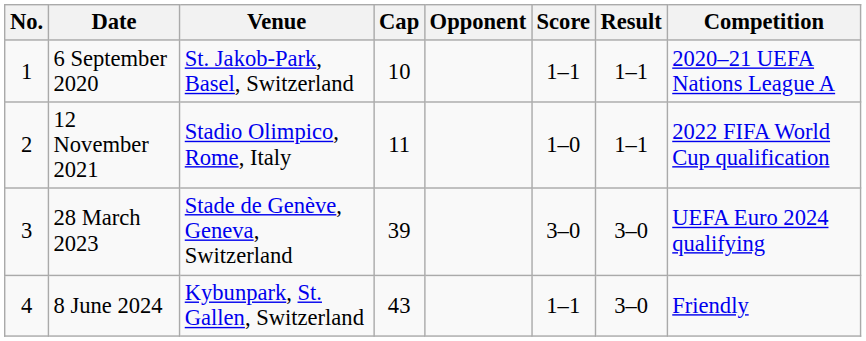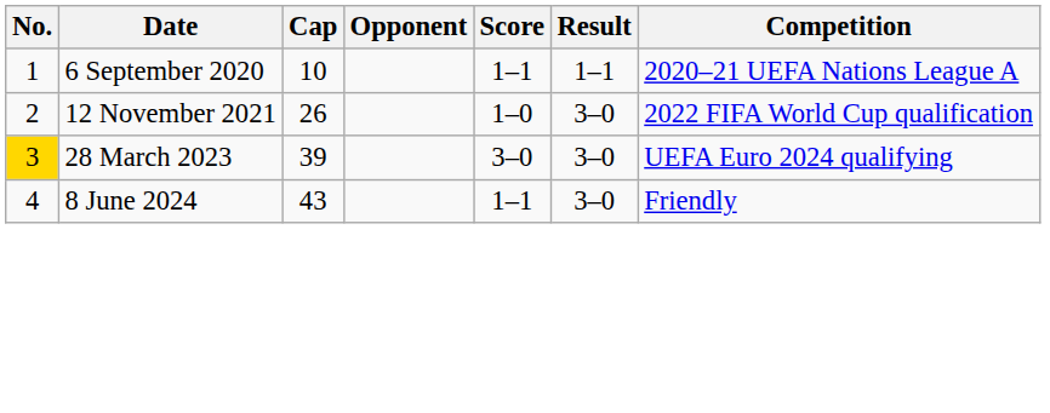 <table class=wikitable>
 <tr>
 <th scope="col">No.</th>
 <th scope="col">Date</th>
-<th scope="col">Venue</th>
 <th scope="col">Cap</th>
 <th scope="col">Opponent</th>
 <th scope="col">Score</th>
 <th scope="col">Result</th>
 <th scope="col">Competition</th>
 </tr>
 <tr>
 <td align="center">1</td>
 <td>6 September 2020</td>
-<td><a href='#'>St. Jakob-Park</a>, <a href='#'>Basel</a>, Switzerland</td>
 <td align="center">10</td>
 <td></td>
 <td align="center">1–1</td>
 <td align="center">1–1</td>
 <td><a href='#'>2020–21 UEFA Nations League A</a></td>
 </tr>
 <tr>
 <td align="center">2</td>
 <td>12 November 2021</td>
-<td><a href='#'>Stadio Olimpico</a>, <a href='#'>Rome</a>, Italy</td>
-<td align="center">11</td>
+<td align="center">26</td>
 <td></td>
 <td align="center">1–0</td>
-<td align="center">1–1</td>
+<td align="center">3–0</td>
 <td><a href='#'>2022 FIFA World Cup qualification</a></td>
 </tr>
 <tr>
-<td align="center">3</td>
+<td align="center" style="background: gold;">3</td>
 <td>28 March 2023</td>
-<td><a href='#'>Stade de Genève</a>, <a href='#'>Geneva</a>, Switzerland</td>
 <td align="center">39</td>
 <td></td>
 <td align="center">3–0</td>
 <td align="center">3–0</td>
 <td><a href='#'>UEFA Euro 2024 qualifying</a></td>
 </tr>
 <tr>
 <td align="center">4</td>
 <td>8 June 2024</td>
-<td><a href='#'>Kybunpark</a>, <a href='#'>St. Gallen</a>, Switzerland</td>
 <td align="center">43</td>
 <td></td>
 <td align="center">1–1</td>
 <td align="center">3–0</td>
 <td><a href='#'>Friendly</a></td>
 </tr>
 </table>
